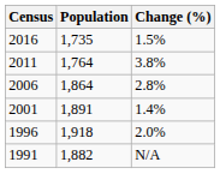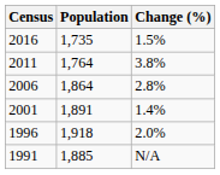 <table class="wikitable">
 <tr>
 <th>Census</th>
 <th>Population</th>
 <th>Change (%)</th>
 </tr>
 <tr>
 <td>2016</td>
 <td>1,735</td>
 <td>1.5%</td>
 </tr>
 <tr>
 <td>2011</td>
 <td>1,764</td>
 <td>3.8%</td>
 </tr>
 <tr>
 <td>2006</td>
 <td>1,864</td>
 <td>2.8%</td>
 </tr>
 <tr>
 <td>2001</td>
 <td>1,891</td>
 <td>1.4%</td>
 </tr>
 <tr>
 <td>1996</td>
 <td>1,918</td>
 <td>2.0%</td>
 </tr>
 <tr>
 <td>1991</td>
-<td>1,882</td>
+<td>1,885</td>
 <td>N/A</td>
 </tr>
 </table>
